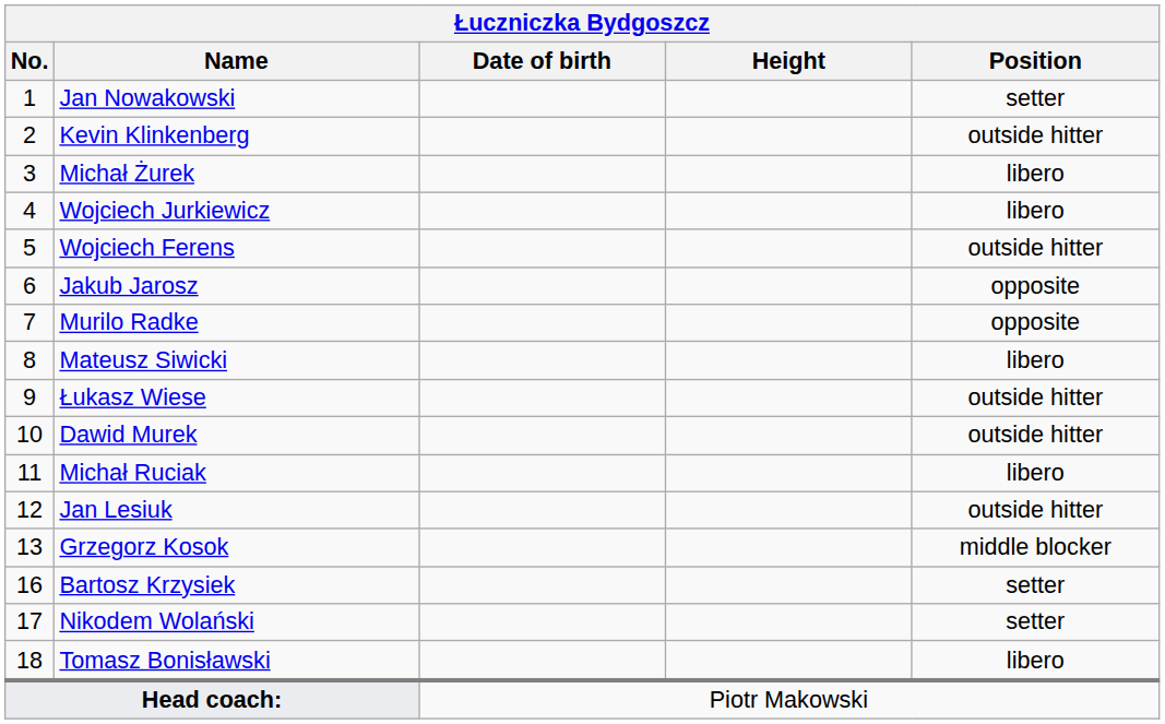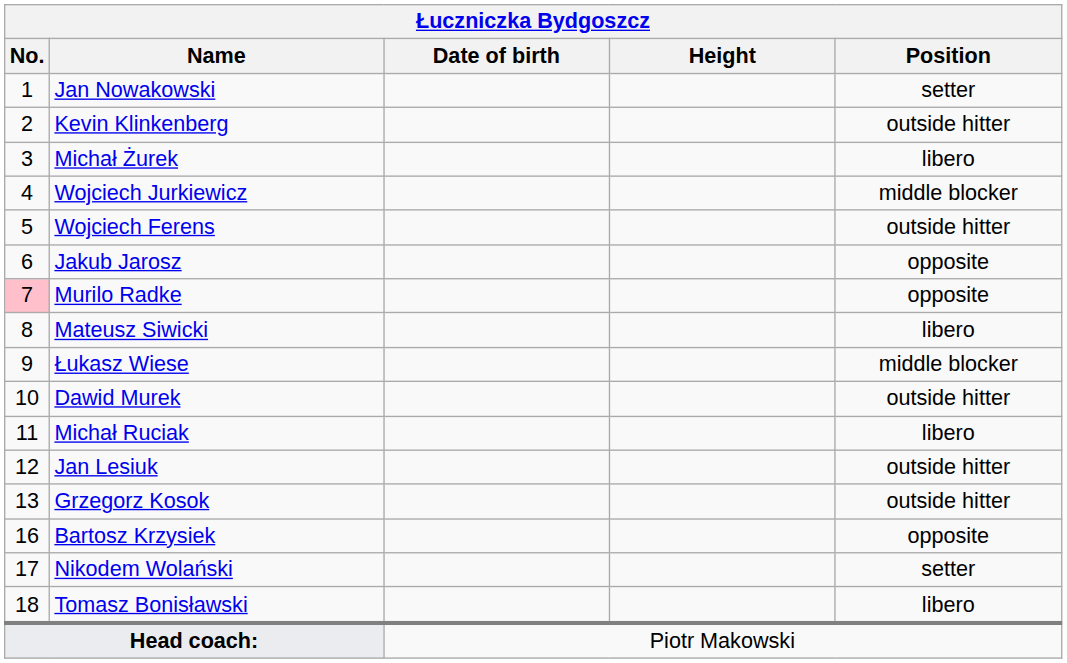 <table class="wikitable collapsible collapsed" style="font-size:100%; text-align:center">
 <tr>
 <th colspan=5 style="width:30em"><a href='#'>Łuczniczka Bydgoszcz</a></th>
 </tr>
 <tr>
 <th>No.</th>
 <th style="width:15em">Name</th>
 <th style="width:10em">Date of birth</th>
 <th style="width:10em">Height</th>
 <th style="width:10em">Position</th>
 </tr>
 <tr>
 <td>1</td>
 <td align=left> <a href='#'>Jan Nowakowski</a></td>
 <td align=right></td>
 <td></td>
 <td>setter</td>
 </tr>
 <tr>
 <td>2</td>
 <td align=left> <a href='#'>Kevin Klinkenberg</a></td>
 <td align=right></td>
 <td></td>
 <td>outside hitter</td>
 </tr>
 <tr>
 <td>3</td>
 <td align=left> <a href='#'>Michał Żurek</a></td>
 <td align=right></td>
 <td></td>
 <td>libero</td>
 </tr>
 <tr>
 <td>4</td>
 <td align=left> <a href='#'>Wojciech Jurkiewicz</a></td>
 <td align=right></td>
 <td></td>
-<td>libero</td>
+<td>middle blocker</td>
 </tr>
 <tr>
 <td>5</td>
 <td align=left> <a href='#'>Wojciech Ferens</a></td>
 <td align=right></td>
 <td></td>
 <td>outside hitter</td>
 </tr>
 <tr>
 <td>6</td>
 <td align=left> <a href='#'>Jakub Jarosz</a></td>
 <td align=right></td>
 <td></td>
 <td>opposite</td>
 </tr>
 <tr>
-<td>7</td>
+<td style="background: pink;">7</td>
 <td align=left> <a href='#'>Murilo Radke</a></td>
 <td align=right></td>
 <td></td>
 <td>opposite</td>
 </tr>
 <tr>
 <td>8</td>
 <td align=left> <a href='#'>Mateusz Siwicki</a></td>
 <td align=right></td>
 <td></td>
 <td>libero</td>
 </tr>
 <tr>
 <td>9</td>
 <td align=left> <a href='#'>Łukasz Wiese</a></td>
 <td align=right></td>
 <td></td>
-<td>outside hitter</td>
+<td>middle blocker</td>
 </tr>
 <tr>
 <td>10</td>
 <td align=left> <a href='#'>Dawid Murek</a></td>
 <td align=right></td>
 <td></td>
 <td>outside hitter</td>
 </tr>
 <tr>
 <td>11</td>
 <td align=left> <a href='#'>Michał Ruciak</a></td>
 <td align=right></td>
 <td></td>
 <td>libero</td>
 </tr>
 <tr>
 <td>12</td>
 <td align=left> <a href='#'>Jan Lesiuk</a></td>
 <td align=right></td>
 <td></td>
 <td>outside hitter</td>
 </tr>
 <tr>
 <td>13</td>
 <td align=left> <a href='#'>Grzegorz Kosok</a></td>
 <td align=right></td>
 <td></td>
-<td>middle blocker</td>
+<td>outside hitter</td>
 </tr>
 <tr>
 <td>16</td>
 <td align=left> <a href='#'>Bartosz Krzysiek</a></td>
 <td align=right></td>
 <td></td>
-<td>setter</td>
+<td>opposite</td>
 </tr>
 <tr>
 <td>17</td>
 <td align=left> <a href='#'>Nikodem Wolański</a></td>
 <td align=right></td>
 <td></td>
 <td>setter</td>
 </tr>
 <tr>
 <td>18</td>
 <td align=left> <a href='#'>Tomasz Bonisławski</a></td>
 <td align=right></td>
 <td></td>
 <td>libero</td>
 </tr>
 <tr style="border-top: 3px solid grey">
 <td colspan=2 style="background:#EAECF0"><strong>Head coach:</strong></td>
 <td colspan=3> Piotr Makowski</td>
 </tr>
 </table>
